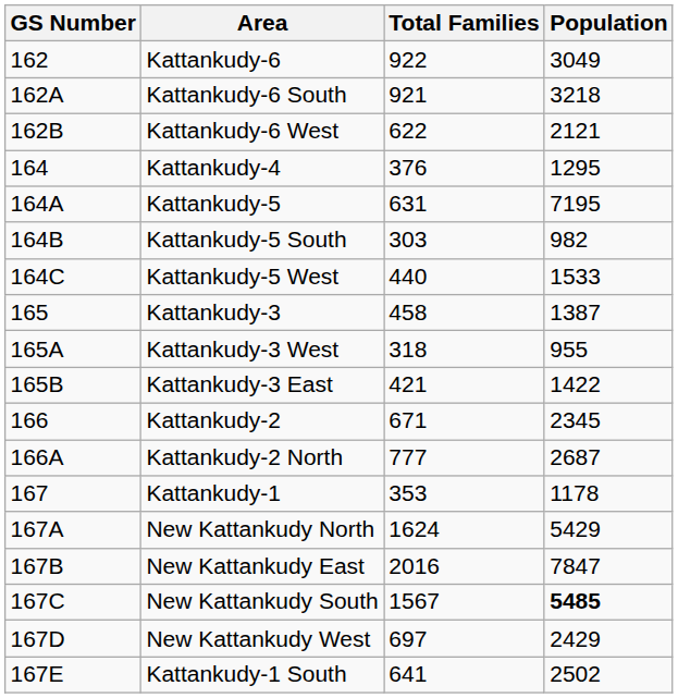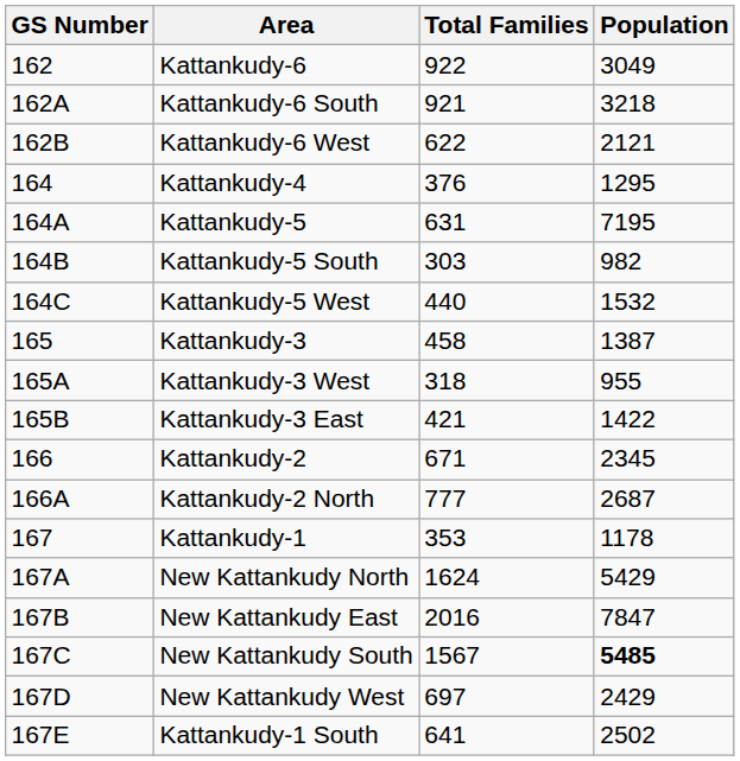 <table class="wikitable">
 <tr>
 <th>GS Number</th>
 <th>Area</th>
 <th>Total Families</th>
 <th>Population</th>
 </tr>
 <tr>
 <td>162</td>
 <td>Kattankudy-6</td>
 <td>922</td>
 <td>3049</td>
 </tr>
 <tr>
 <td>162A</td>
 <td>Kattankudy-6 South</td>
 <td>921</td>
 <td>3218</td>
 </tr>
 <tr>
 <td>162B</td>
 <td>Kattankudy-6 West</td>
 <td>622</td>
 <td>2121</td>
 </tr>
 <tr>
 <td>164</td>
 <td>Kattankudy-4</td>
 <td>376</td>
 <td>1295</td>
 </tr>
 <tr>
 <td>164A</td>
 <td>Kattankudy-5</td>
 <td>631</td>
 <td>7195</td>
 </tr>
 <tr>
 <td>164B</td>
 <td>Kattankudy-5 South</td>
 <td>303</td>
 <td>982</td>
 </tr>
 <tr>
 <td>164C</td>
 <td>Kattankudy-5 West</td>
 <td>440</td>
-<td>1533</td>
+<td>1532</td>
 </tr>
 <tr>
 <td>165</td>
 <td>Kattankudy-3</td>
 <td>458</td>
 <td>1387</td>
 </tr>
 <tr>
 <td>165A</td>
 <td>Kattankudy-3 West</td>
 <td>318</td>
 <td>955</td>
 </tr>
 <tr>
 <td>165B</td>
 <td>Kattankudy-3 East</td>
 <td>421</td>
 <td>1422</td>
 </tr>
 <tr>
 <td>166</td>
 <td>Kattankudy-2</td>
 <td>671</td>
 <td>2345</td>
 </tr>
 <tr>
 <td>166A</td>
 <td>Kattankudy-2 North</td>
 <td>777</td>
 <td>2687</td>
 </tr>
 <tr>
 <td>167</td>
 <td>Kattankudy-1</td>
 <td>353</td>
 <td>1178</td>
 </tr>
 <tr>
 <td>167A</td>
 <td>New Kattankudy North</td>
 <td>1624</td>
 <td>5429</td>
 </tr>
 <tr>
 <td>167B</td>
 <td>New Kattankudy East</td>
 <td>2016</td>
 <td>7847</td>
 </tr>
 <tr>
 <td>167C</td>
 <td>New Kattankudy South</td>
 <td>1567</td>
 <td><strong>5485</strong></td>
 </tr>
 <tr>
 <td>167D</td>
 <td>New Kattankudy West</td>
 <td>697</td>
 <td>2429</td>
 </tr>
 <tr>
 <td>167E</td>
 <td>Kattankudy-1 South</td>
 <td>641</td>
 <td>2502</td>
 </tr>
 </table>
